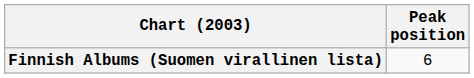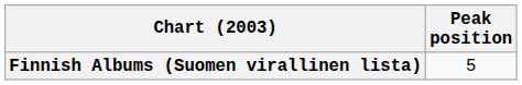 <table class="wikitable plainrowheaders sortable">
 <tr>
 <th>Chart (2003)</th>
 <th>Peak<br>position</th>
 </tr>
 <tr>
 <th scope="row">Finnish Albums (Suomen virallinen lista)</th>
-<td align="center">6</td>
+<td align="center">5</td>
 </tr>
 </table>
